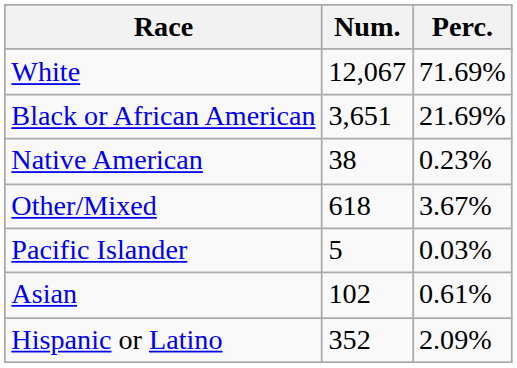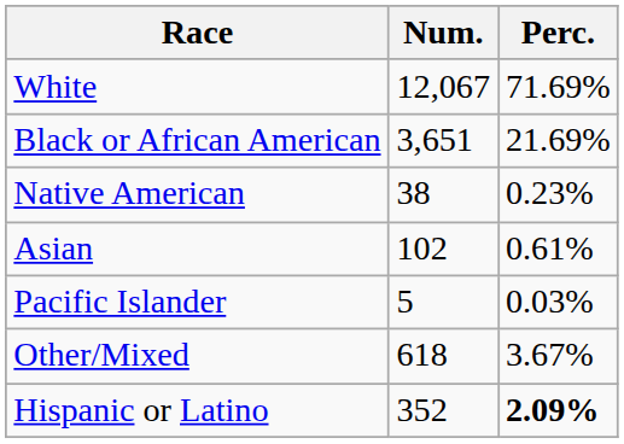 <table class="wikitable">
 <tr>
 <th>Race</th>
 <th>Num.</th>
 <th>Perc.</th>
 </tr>
 <tr>
 <td><a href='#'>White</a></td>
 <td>12,067</td>
 <td>71.69%</td>
 </tr>
 <tr>
 <td><a href='#'>Black or African American</a></td>
 <td>3,651</td>
 <td>21.69%</td>
 </tr>
 <tr>
 <td><a href='#'>Native American</a></td>
 <td>38</td>
 <td>0.23%</td>
 </tr>
 <tr>
-<td><a href='#'>Other/Mixed</a></td>
-<td>618</td>
-<td>3.67%</td>
+<td><a href='#'>Asian</a></td>
+<td>102</td>
+<td>0.61%</td>
 </tr>
 <tr>
 <td><a href='#'>Pacific Islander</a></td>
 <td>5</td>
 <td>0.03%</td>
 </tr>
 <tr>
-<td><a href='#'>Asian</a></td>
-<td>102</td>
-<td>0.61%</td>
+<td><a href='#'>Other/Mixed</a></td>
+<td>618</td>
+<td>3.67%</td>
 </tr>
 <tr>
 <td><a href='#'>Hispanic</a> or <a href='#'>Latino</a></td>
 <td>352</td>
-<td>2.09%</td>
+<td><strong>2.09%</strong></td>
 </tr>
 </table>
